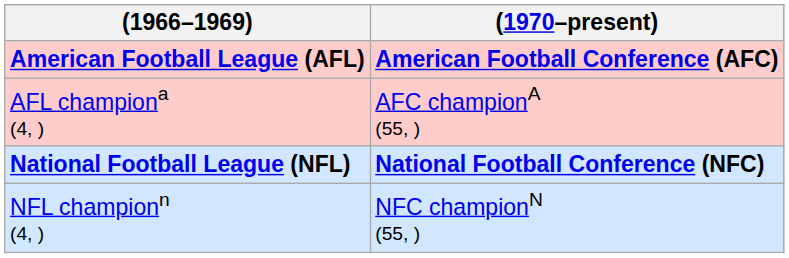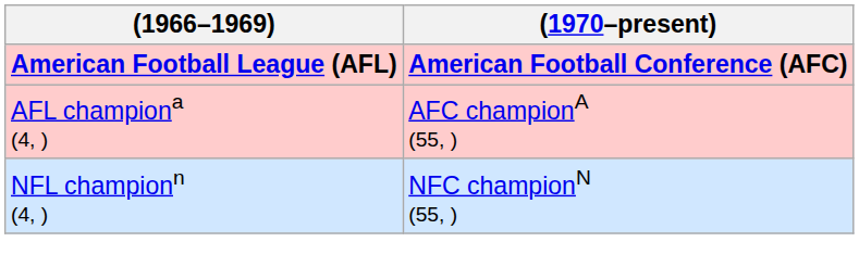 <table class="wikitable">
 <tr>
 <th>(1966–1969)</th>
 <th>(<a href='#'>1970</a>–present)</th>
 </tr>
 <tr>
 <td style="background:#ffcccc;"><strong><a href='#'>American Football League</a> (AFL)</strong></td>
 <td style="background:#ffcccc;"><strong><a href='#'>American Football Conference</a> (AFC)</strong></td>
 </tr>
 <tr>
 <td style="background:#ffcccc;"><a href='#'>AFL champion</a><sup>a</sup><br><small>(4, )</small></td>
 <td style="background:#ffcccc;"><a href='#'>AFC champion</a><sup>A</sup><br><small>(55, )</small></td>
 </tr>
 <tr>
-<td style="background:#d0e7ff;"><strong><a href='#'>National Football League</a> (NFL)</strong></td>
-<td style="background:#d0e7ff;"><strong><a href='#'>National Football Conference</a> (NFC)</strong></td>
-</tr>
-<tr>
 <td style="background:#d0e7ff;"><a href='#'>NFL champion</a><sup>n</sup><br><small>(4, )</small></td>
 <td style="background:#d0e7ff;"><a href='#'>NFC champion</a><sup>N</sup><br><small>(55, )</small></td>
 </tr>
 </table>
